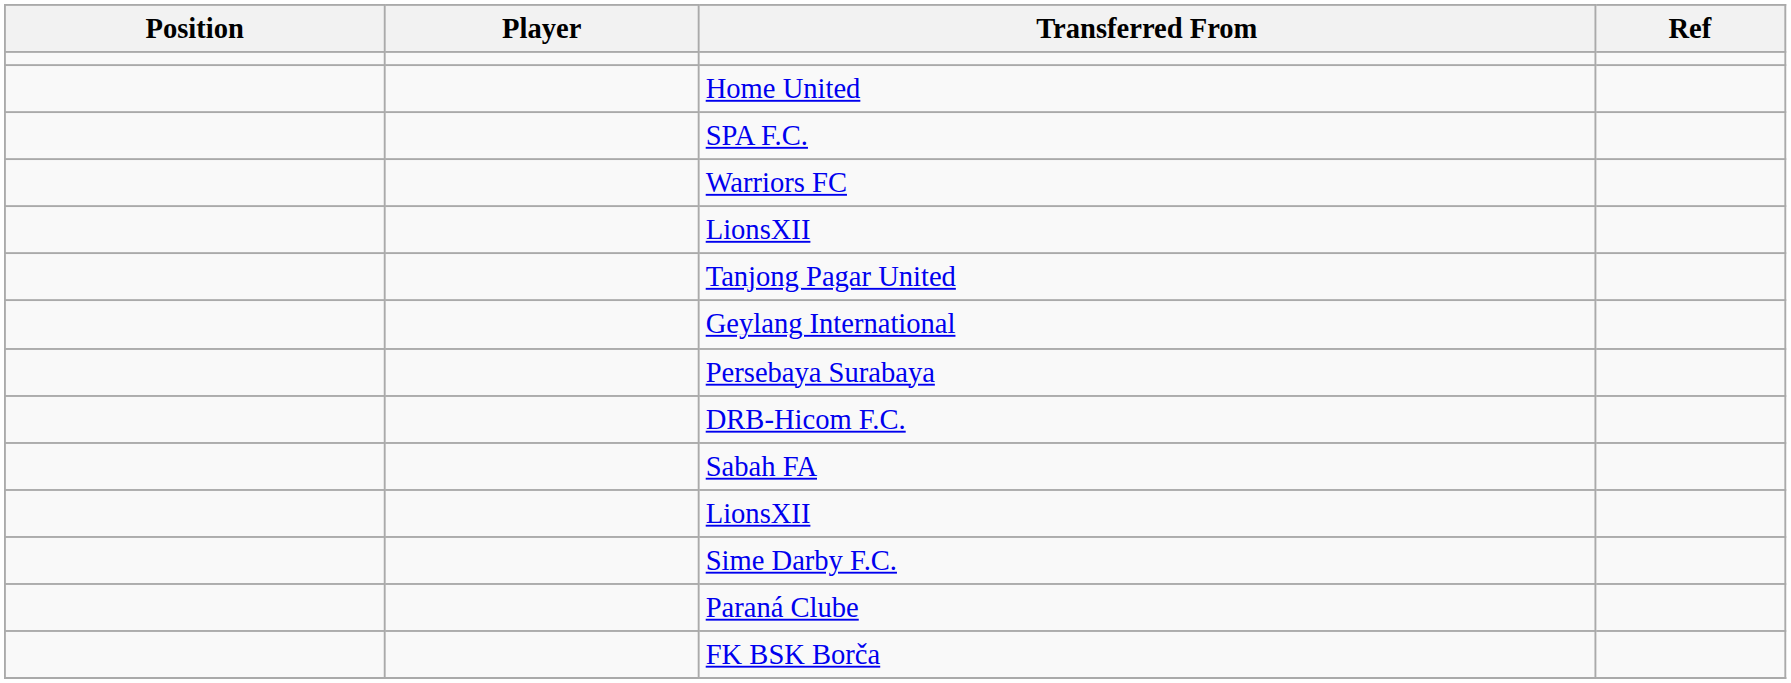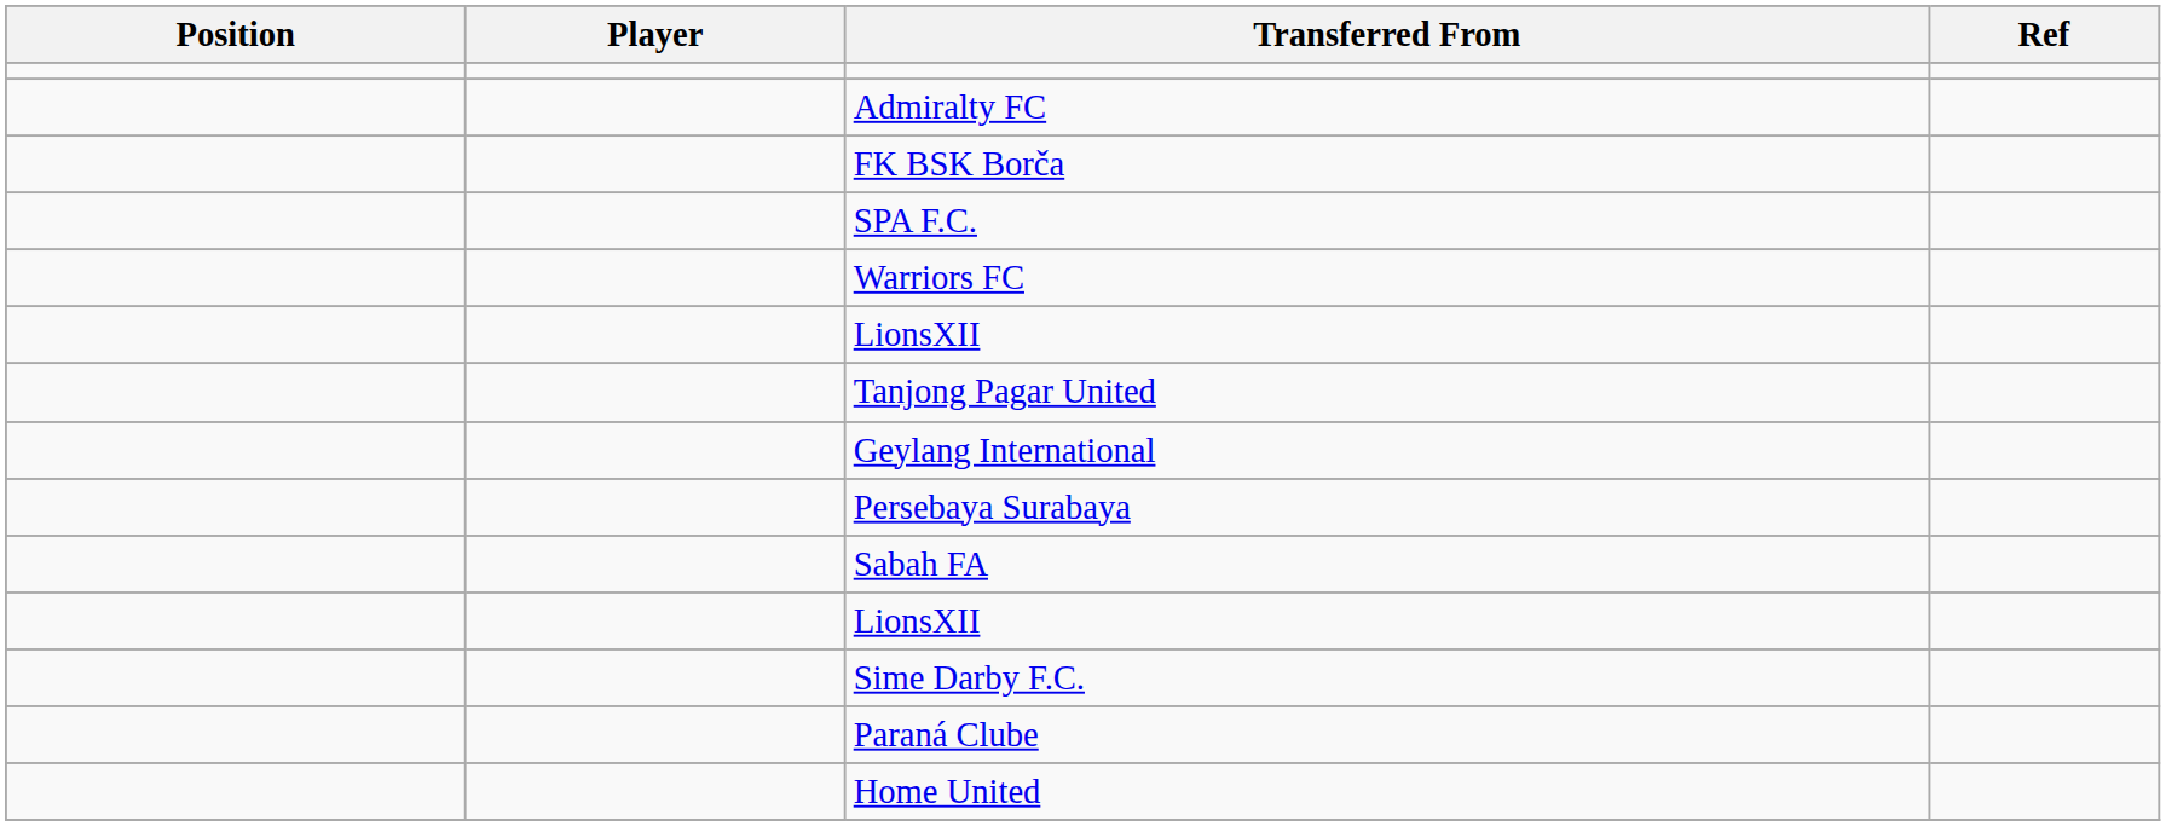 <table class="wikitable sortable" style="width:75%; text-align:center; font-size:95%; text-align:left;">
 <tr>
 <th><strong>Position</strong></th>
 <th><strong>Player</strong></th>
 <th><strong>Transferred From</strong></th>
 <th><strong>Ref</strong></th>
 </tr>
 <tr>
 <td></td>
 <td></td>
 <td></td>
 <td></td>
 </tr>
 <tr>
 <td></td>
 <td></td>
-<td> <a href='#'>Home United</a></td>
-<td> </td>
+<td> <a href='#'>Admiralty FC</a></td>
+<td></td>
+</tr>
+<tr>
+<td></td>
+<td></td>
+<td> <a href='#'>FK BSK Borča</a></td>
+<td></td>
 </tr>
 <tr>
 <td></td>
 <td></td>
 <td> <a href='#'>SPA F.C.</a></td>
 <td></td>
 </tr>
 <tr>
 <td></td>
 <td></td>
 <td> <a href='#'>Warriors FC</a></td>
 <td></td>
 </tr>
 <tr>
 <td></td>
 <td></td>
 <td> <a href='#'>LionsXII</a></td>
 <td></td>
 </tr>
 <tr>
 <td></td>
 <td></td>
 <td> <a href='#'>Tanjong Pagar United</a></td>
 <td></td>
 </tr>
 <tr>
 <td></td>
 <td></td>
 <td> <a href='#'>Geylang International</a></td>
 <td></td>
 </tr>
 <tr>
 <td></td>
 <td></td>
 <td> <a href='#'>Persebaya Surabaya</a></td>
 <td></td>
 </tr>
 <tr>
 <td></td>
 <td></td>
-<td> <a href='#'>DRB-Hicom F.C.</a></td>
-<td></td>
-</tr>
-<tr>
-<td></td>
-<td></td>
 <td> <a href='#'>Sabah FA</a></td>
 <td></td>
 </tr>
 <tr>
 <td></td>
 <td></td>
 <td> <a href='#'>LionsXII</a></td>
 <td></td>
 </tr>
 <tr>
 <td></td>
 <td></td>
 <td> <a href='#'>Sime Darby F.C.</a></td>
 <td></td>
 </tr>
 <tr>
 <td></td>
 <td></td>
 <td> <a href='#'>Paraná Clube</a></td>
 <td></td>
 </tr>
 <tr>
 <td></td>
 <td></td>
-<td> <a href='#'>FK BSK Borča</a></td>
-<td></td>
+<td> <a href='#'>Home United</a></td>
+<td> </td>
 </tr>
 <tr>
 </tr>
 </table>
